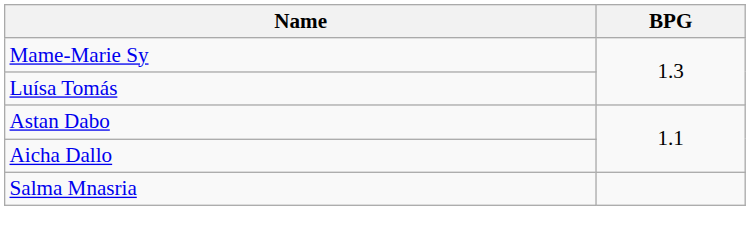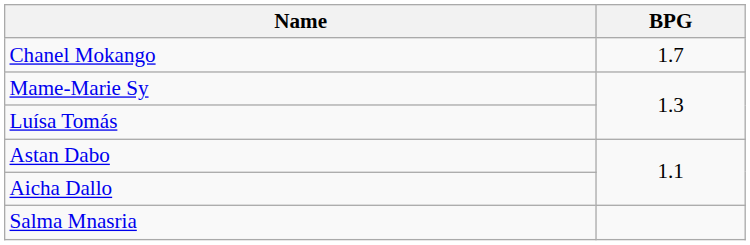 <table class=wikitable width="90%">
 <tr>
 <th width="80%">Name</th>
 <th width="20%">BPG</th>
+</tr>
+<tr>
+<td> <a href='#'>Chanel Mokango</a></td>
+<td align=center>1.7</td>
 </tr>
 <tr>
 <td> <a href='#'>Mame-Marie Sy</a></td>
 <td align=center rowspan=2>1.3</td>
 </tr>
 <tr>
 <td> <a href='#'>Luísa Tomás</a></td>
 </tr>
 <tr>
 <td> <a href='#'>Astan Dabo</a></td>
 <td align=center rowspan=2>1.1</td>
 </tr>
 <tr>
 <td> <a href='#'>Aicha Dallo</a></td>
 </tr>
 <tr>
 <td> <a href='#'>Salma Mnasria</a></td>
 </tr>
 </table>
